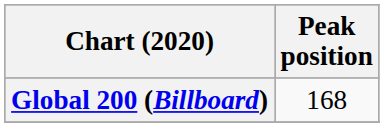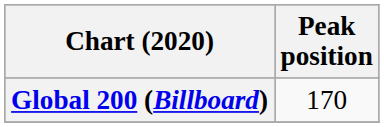 <table class="wikitable sortable plainrowheaders">
 <tr>
 <th>Chart (2020)</th>
 <th>Peak<br>position</th>
 </tr>
 <tr>
 <th scope="row"><a href='#'>Global 200</a> (<em><a href='#'>Billboard</a></em>)</th>
-<td align="center">168</td>
+<td align="center">170</td>
 </tr>
 <tr>
 </tr>
 </table>
